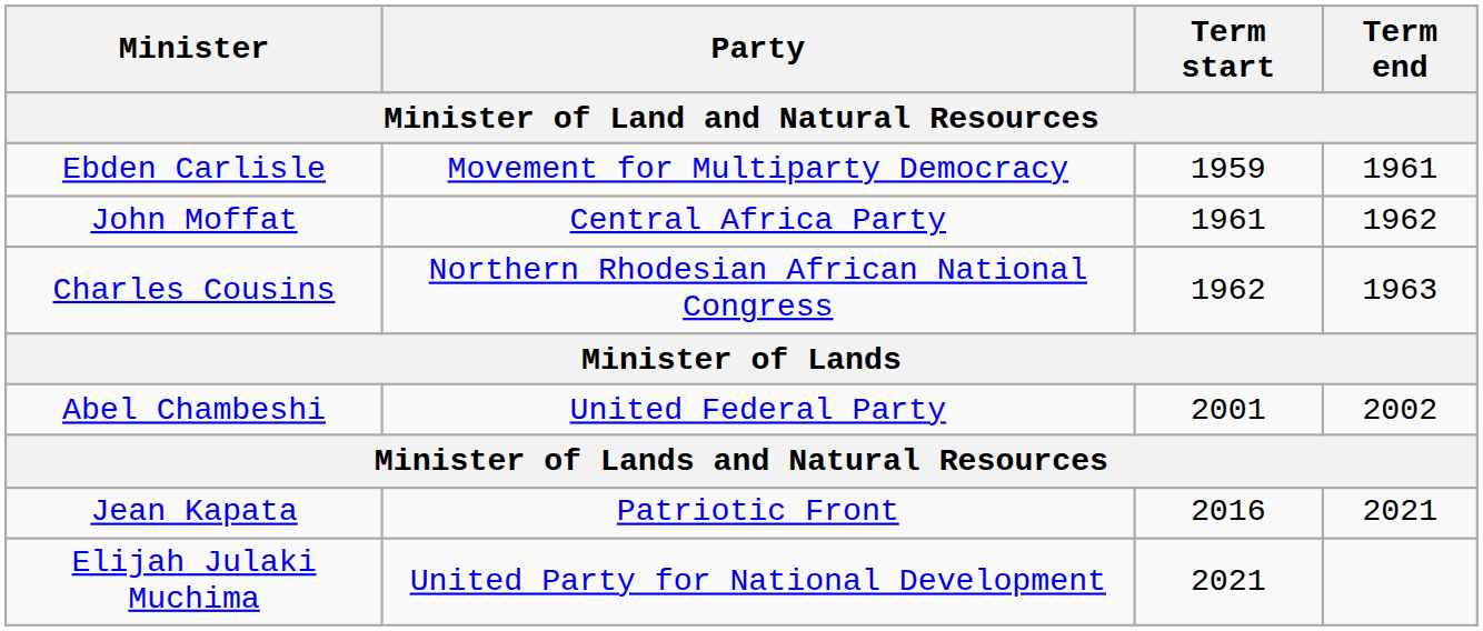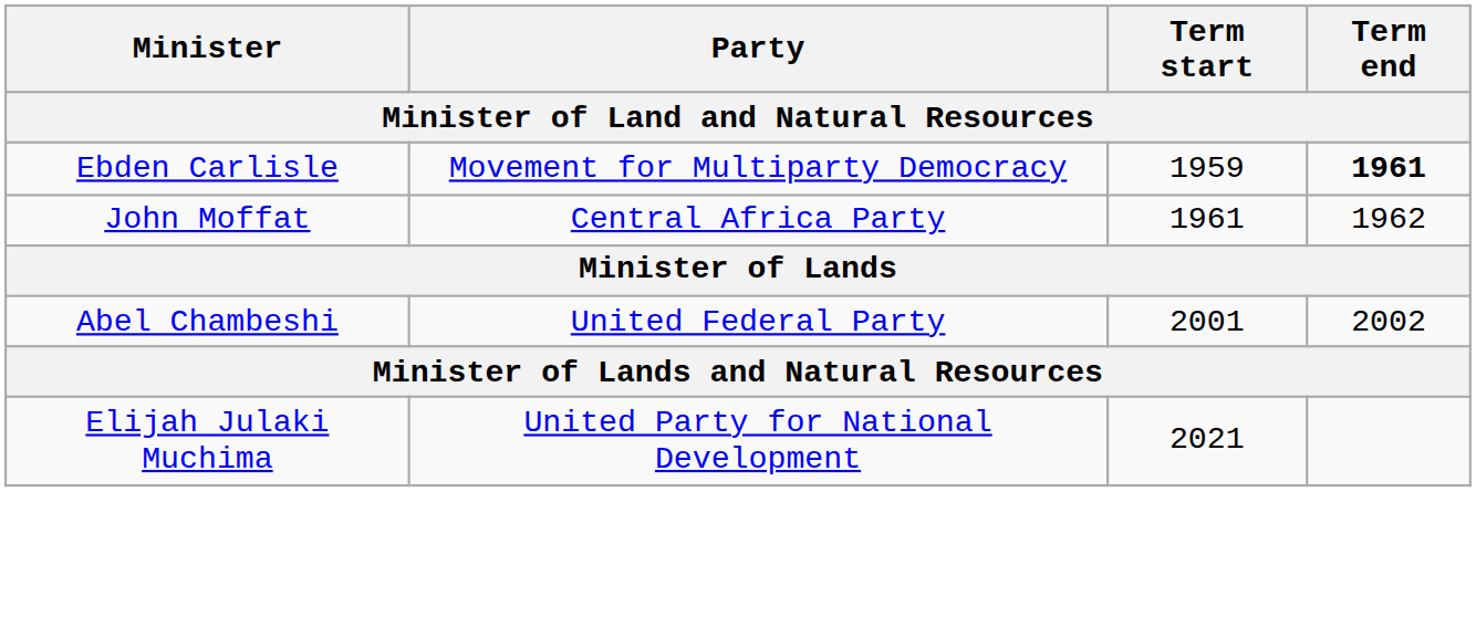 <table class=wikitable style=text-align:center>
 <tr>
 <th>Minister</th>
 <th>Party</th>
 <th>Term start</th>
 <th>Term end</th>
 </tr>
 <tr>
 <th colspan=4>Minister of Land and Natural Resources</th>
 </tr>
 <tr>
 <td><a href='#'>Ebden Carlisle</a></td>
 <td><a href='#'>Movement for Multiparty Democracy</a></td>
 <td>1959</td>
-<td>1961</td>
+<td><strong>1961</strong></td>
 </tr>
 <tr>
 <td><a href='#'>John Moffat</a></td>
 <td><a href='#'>Central Africa Party</a></td>
 <td>1961</td>
 <td>1962</td>
-</tr>
-<tr>
-<td><a href='#'>Charles Cousins</a></td>
-<td><a href='#'>Northern Rhodesian African National Congress</a></td>
-<td>1962</td>
-<td>1963</td>
 </tr>
 <tr>
 <th colspan=4>Minister of Lands</th>
 </tr>
 <tr>
 <td><a href='#'>Abel Chambeshi</a></td>
 <td><a href='#'>United Federal Party</a></td>
 <td>2001</td>
 <td>2002</td>
 </tr>
 <tr>
 <th colspan=4>Minister of Lands and Natural Resources</th>
 </tr>
 <tr>
-<td><a href='#'>Jean Kapata</a></td>
-<td><a href='#'>Patriotic Front</a></td>
-<td>2016</td>
-<td>2021</td>
-</tr>
-<tr>
 <td><a href='#'>Elijah Julaki Muchima</a></td>
 <td><a href='#'>United Party for National Development</a></td>
 <td>2021</td>
 <td></td>
 </tr>
 </table>
